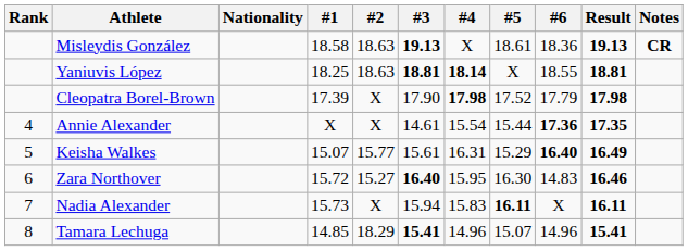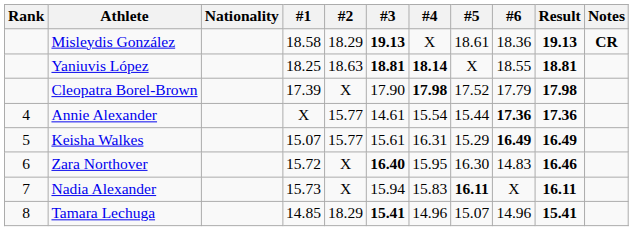 <table class="wikitable sortable" style="text-align:center">
 <tr>
 <th>Rank</th>
 <th>Athlete</th>
 <th>Nationality</th>
 <th>#1</th>
 <th>#2</th>
 <th>#3</th>
 <th>#4</th>
 <th>#5</th>
 <th>#6</th>
 <th>Result</th>
 <th>Notes</th>
 </tr>
 <tr>
 <td></td>
 <td align=left><a href='#'>Misleydis González</a></td>
 <td align=left></td>
 <td>18.58</td>
-<td>18.63</td>
+<td>18.29</td>
 <td><strong>19.13</strong></td>
 <td>X</td>
 <td>18.61</td>
 <td>18.36</td>
 <td><strong>19.13</strong></td>
 <td><strong>CR</strong></td>
 </tr>
 <tr>
 <td></td>
 <td align=left><a href='#'>Yaniuvis López</a></td>
 <td align=left></td>
 <td>18.25</td>
 <td>18.63</td>
 <td><strong>18.81</strong></td>
 <td><strong>18.14</strong></td>
 <td>X</td>
 <td>18.55</td>
 <td><strong>18.81</strong></td>
 <td></td>
 </tr>
 <tr>
 <td></td>
 <td align=left><a href='#'>Cleopatra Borel-Brown</a></td>
 <td align=left></td>
 <td>17.39</td>
 <td>X</td>
 <td>17.90</td>
 <td><strong>17.98</strong></td>
 <td>17.52</td>
 <td>17.79</td>
 <td><strong>17.98</strong></td>
 <td></td>
 </tr>
 <tr>
 <td>4</td>
 <td align=left><a href='#'>Annie Alexander</a></td>
 <td align=left></td>
 <td>X</td>
-<td>X</td>
+<td>15.77</td>
 <td>14.61</td>
 <td>15.54</td>
 <td>15.44</td>
 <td><strong>17.36</strong></td>
-<td><strong>17.35</strong></td>
+<td><strong>17.36</strong></td>
 <td></td>
 </tr>
 <tr>
 <td>5</td>
 <td align=left><a href='#'>Keisha Walkes</a></td>
 <td align=left></td>
 <td>15.07</td>
 <td>15.77</td>
 <td>15.61</td>
 <td>16.31</td>
 <td>15.29</td>
-<td><strong>16.40</strong></td>
+<td><strong>16.49</strong></td>
 <td><strong>16.49</strong></td>
 <td></td>
 </tr>
 <tr>
 <td>6</td>
 <td align=left><a href='#'>Zara Northover</a></td>
 <td align=left></td>
 <td>15.72</td>
-<td>15.27</td>
+<td>X</td>
 <td><strong>16.40</strong></td>
 <td>15.95</td>
 <td>16.30</td>
 <td>14.83</td>
 <td><strong>16.46</strong></td>
 <td></td>
 </tr>
 <tr>
 <td>7</td>
 <td align=left><a href='#'>Nadia Alexander</a></td>
 <td align=left></td>
 <td>15.73</td>
 <td>X</td>
 <td>15.94</td>
 <td>15.83</td>
 <td><strong>16.11</strong></td>
 <td>X</td>
 <td><strong>16.11</strong></td>
 <td></td>
 </tr>
 <tr>
 <td>8</td>
 <td align=left><a href='#'>Tamara Lechuga</a></td>
 <td align=left></td>
 <td>14.85</td>
 <td>18.29</td>
 <td><strong>15.41</strong></td>
 <td>14.96</td>
 <td>15.07</td>
 <td>14.96</td>
 <td><strong>15.41</strong></td>
 <td></td>
 </tr>
 </table>
